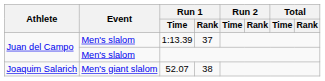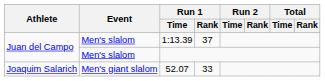 <table class="wikitable" style="font-size:90%">
 <tr>
 <th rowspan=2>Athlete</th>
 <th rowspan=2>Event</th>
 <th colspan=2>Run 1</th>
 <th colspan=2>Run 2</th>
 <th colspan=2>Total</th>
 </tr>
 <tr style="font-size:95%">
 <th>Time</th>
 <th>Rank</th>
 <th>Time</th>
 <th>Rank</th>
 <th>Time</th>
 <th>Rank</th>
 </tr>
 <tr align=center>
 <td align=left rowspan=2><a href='#'>Juan del Campo</a></td>
 <td align=left><a href='#'>Men's slalom</a></td>
 <td>1:13.39</td>
 <td>37</td>
 <td colspan=4></td>
 </tr>
 <tr align=center>
 <td align=left><a href='#'>Men's slalom</a></td>
 <td colspan=6></td>
 </tr>
 <tr align=center>
 <td align=left><a href='#'>Joaquim Salarich</a></td>
 <td align=left><a href='#'>Men's giant slalom</a></td>
 <td>52.07</td>
-<td>38</td>
+<td>33</td>
 <td colspan=4></td>
 </tr>
 </table>
